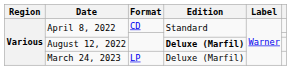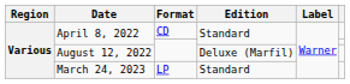 <table class="wikitable plainrowheaders">
 <tr>
 <th scope="col">Region</th>
 <th scope="col">Date</th>
 <th scope="col">Format</th>
 <th scope="col">Edition</th>
 <th scope="col">Label</th>
 <th scope="col"></th>
 </tr>
 <tr>
 <th scope="row" rowspan="4">Various</th>
 <td rowspan="2">April 8, 2022</td>
 <td><a href='#'>CD</a></td>
 <td rowspan="2">Standard</td>
 <td rowspan="4"><a href='#'>Warner</a></td>
 <td style="text-align:center;"></td>
 </tr>
 <tr>
 <td rowspan="2"></td>
 <td style="text-align:center;"></td>
 </tr>
 <tr>
 <td>August 12, 2022</td>
-<td><strong>Deluxe (Marfil)</strong></td>
+<td>Deluxe (Marfil)</td>
 <td style="text-align:center;"></td>
 </tr>
 <tr>
 <td>March 24, 2023</td>
 <td><a href='#'>LP</a></td>
-<td>Deluxe (Marfil)</td>
+<td>Standard</td>
 <td style="text-align:center;"></td>
 </tr>
 </table>
